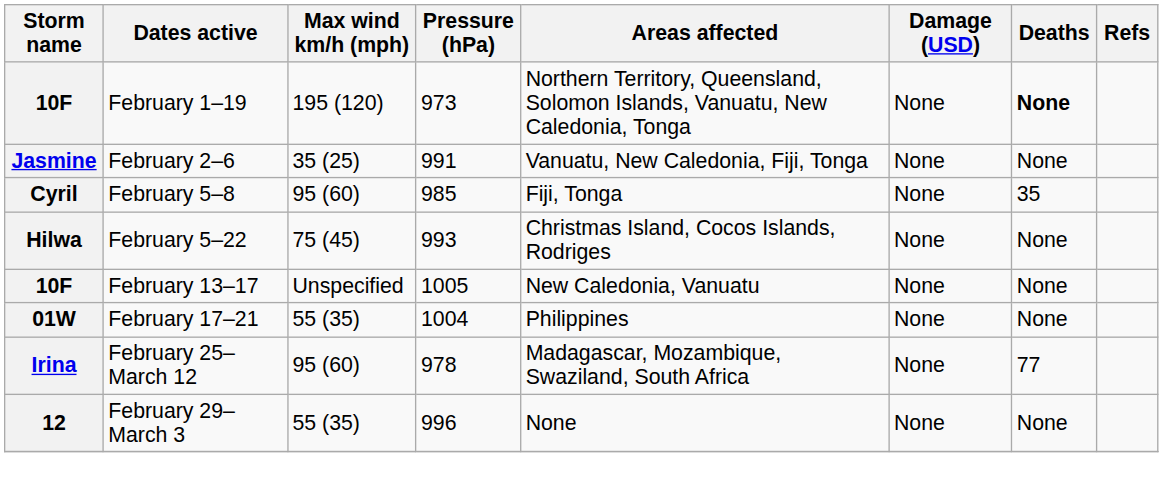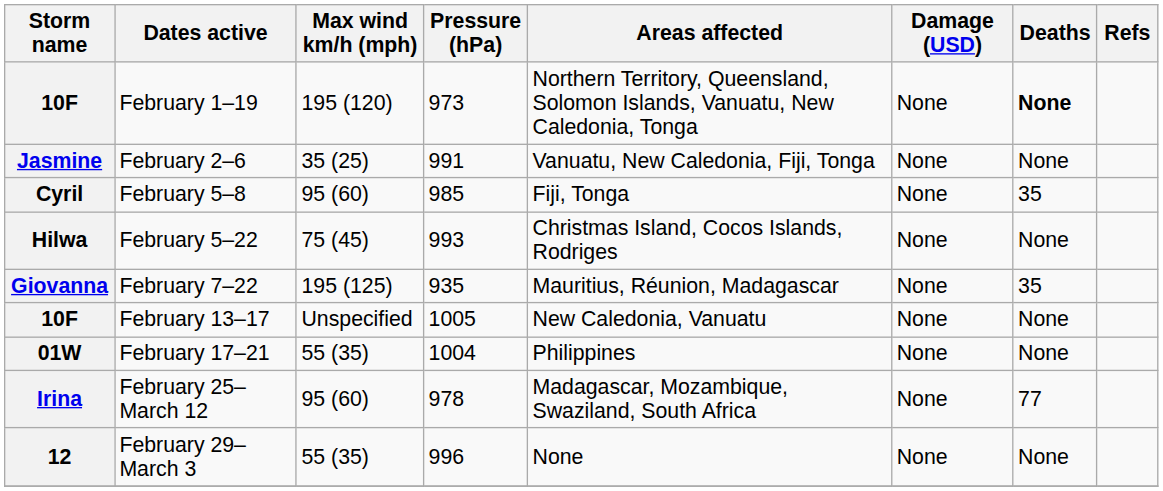 <table class="wikitable sortable">
 <tr>
 <th width="5%">Storm name</th>
 <th width="15%">Dates active</th>
 <th width="10%">Max wind<br>km/h (mph)</th>
 <th width="5%">Pressure<br>(hPa)</th>
 <th width="30%">Areas affected</th>
 <th width="10%">Damage<br>(<a href='#'>USD</a>)</th>
 <th width="5%">Deaths</th>
 <th width="5%">Refs</th>
 </tr>
 <tr>
 <th>10F</th>
 <td>February 1–19</td>
 <td>195 (120)</td>
 <td>973</td>
 <td>Northern Territory, Queensland, Solomon Islands, Vanuatu, New Caledonia, Tonga</td>
 <td>None</td>
 <td><strong>None</strong></td>
 <td></td>
 </tr>
 <tr>
 <th><a href='#'>Jasmine</a></th>
 <td>February 2–6</td>
 <td>35 (25)</td>
 <td>991</td>
 <td>Vanuatu, New Caledonia, Fiji, Tonga</td>
 <td>None</td>
 <td>None</td>
 <td></td>
 </tr>
 <tr>
 <th>Cyril</th>
 <td>February 5–8</td>
 <td>95 (60)</td>
 <td>985</td>
 <td>Fiji, Tonga</td>
 <td>None</td>
 <td>35</td>
 <td></td>
 </tr>
 <tr>
 <th>Hilwa</th>
 <td>February 5–22</td>
 <td>75 (45)</td>
 <td>993</td>
 <td>Christmas Island, Cocos Islands, Rodriges</td>
 <td>None</td>
 <td>None</td>
 <td></td>
 </tr>
 <tr>
+<th><a href='#'>Giovanna</a></th>
+<td>February 7–22</td>
+<td>195 (125)</td>
+<td>935</td>
+<td>Mauritius, Réunion, Madagascar</td>
+<td>None</td>
+<td>35</td>
+<td></td>
+</tr>
+<tr>
 <th>10F</th>
 <td>February 13–17</td>
 <td>Unspecified</td>
 <td>1005</td>
 <td>New Caledonia, Vanuatu</td>
 <td>None</td>
 <td>None</td>
 <td></td>
 </tr>
 <tr>
 <th>01W</th>
 <td>February 17–21</td>
 <td>55 (35)</td>
 <td>1004</td>
 <td>Philippines</td>
 <td>None</td>
 <td>None</td>
 <td></td>
 </tr>
 <tr>
 <th><a href='#'>Irina</a></th>
 <td>February 25–March 12</td>
 <td>95 (60)</td>
 <td>978</td>
 <td>Madagascar, Mozambique, Swaziland, South Africa</td>
 <td>None</td>
 <td>77</td>
 <td></td>
 </tr>
 <tr>
 <th>12</th>
 <td>February 29–March 3</td>
 <td>55 (35)</td>
 <td>996</td>
 <td>None</td>
 <td>None</td>
 <td>None</td>
 <td></td>
 </tr>
 <tr>
 </tr>
 </table>
